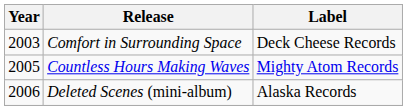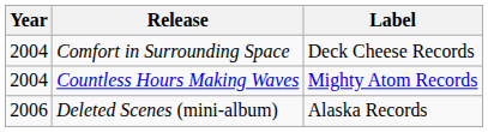 <table class="wikitable">
 <tr>
 <th>Year</th>
 <th>Release</th>
 <th>Label</th>
 </tr>
 <tr>
-<td>2003</td>
+<td>2004</td>
 <td><em>Comfort in Surrounding Space</em></td>
 <td>Deck Cheese Records</td>
 </tr>
 <tr>
-<td>2005</td>
+<td>2004</td>
 <td><em><a href='#'>Countless Hours Making Waves</a></em></td>
 <td><a href='#'>Mighty Atom Records</a></td>
 </tr>
 <tr>
 <td>2006</td>
 <td><em>Deleted Scenes</em> (mini-album)</td>
 <td>Alaska Records</td>
 </tr>
 <tr>
 </tr>
 </table>
